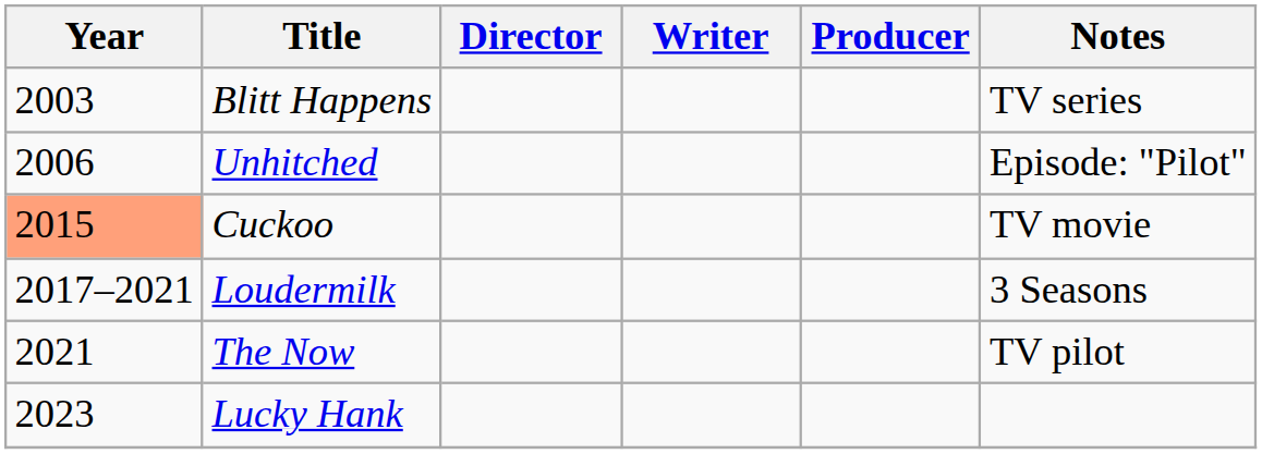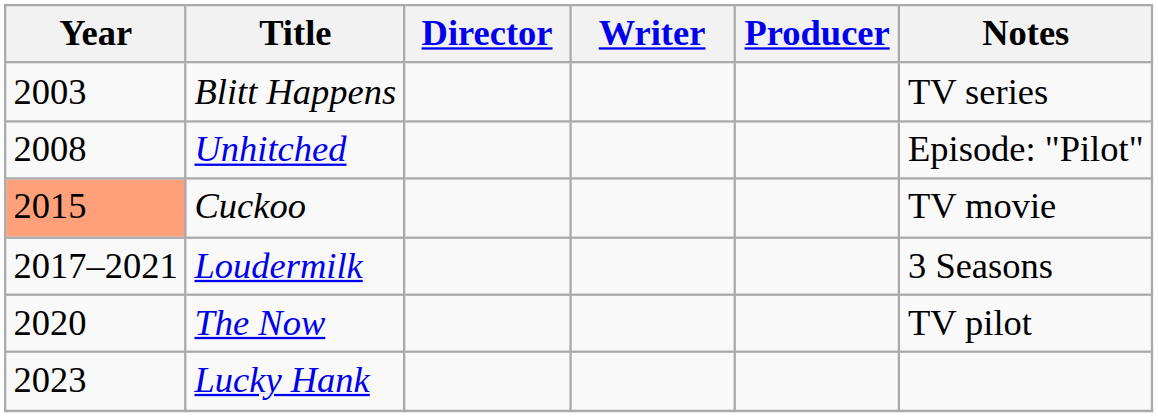 <table class="wikitable sortable">
 <tr>
 <th>Year</th>
 <th>Title</th>
 <th width="65"><a href='#'>Director</a></th>
 <th width="65"><a href='#'>Writer</a></th>
 <th width="65"><a href='#'>Producer</a></th>
 <th>Notes</th>
 </tr>
 <tr>
 <td>2003</td>
 <td><em>Blitt Happens</em></td>
 <td></td>
 <td></td>
 <td></td>
 <td>TV series</td>
 </tr>
 <tr>
-<td>2006</td>
+<td>2008</td>
 <td><em><a href='#'>Unhitched</a></em></td>
 <td></td>
 <td></td>
 <td></td>
 <td>Episode: "Pilot"</td>
 </tr>
 <tr>
 <td style="background: lightsalmon;">2015</td>
 <td><em>Cuckoo</em></td>
 <td></td>
 <td></td>
 <td></td>
 <td>TV movie</td>
 </tr>
 <tr>
 <td>2017–2021</td>
 <td><em><a href='#'>Loudermilk</a></em></td>
 <td></td>
 <td></td>
 <td></td>
 <td>3 Seasons</td>
 </tr>
 <tr>
-<td>2021</td>
+<td>2020</td>
 <td><em><a href='#'>The Now</a></em></td>
 <td></td>
 <td></td>
 <td></td>
 <td>TV pilot</td>
 </tr>
 <tr>
 <td>2023</td>
 <td><em><a href='#'>Lucky Hank</a></em></td>
 <td></td>
 <td></td>
 <td></td>
 <td></td>
 </tr>
 <tr>
 </tr>
 </table>
